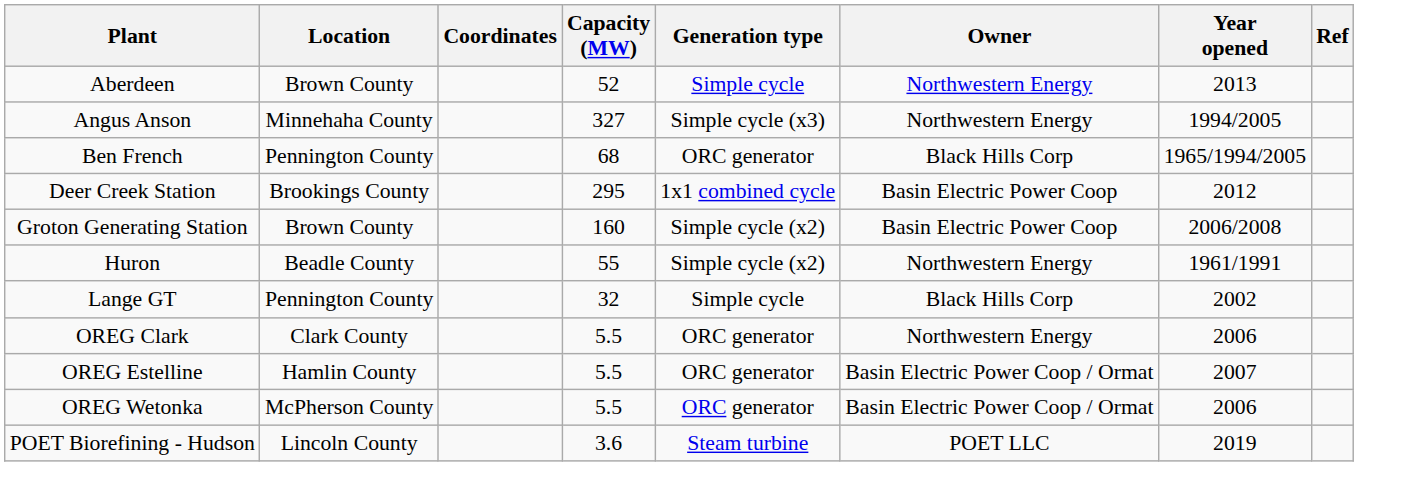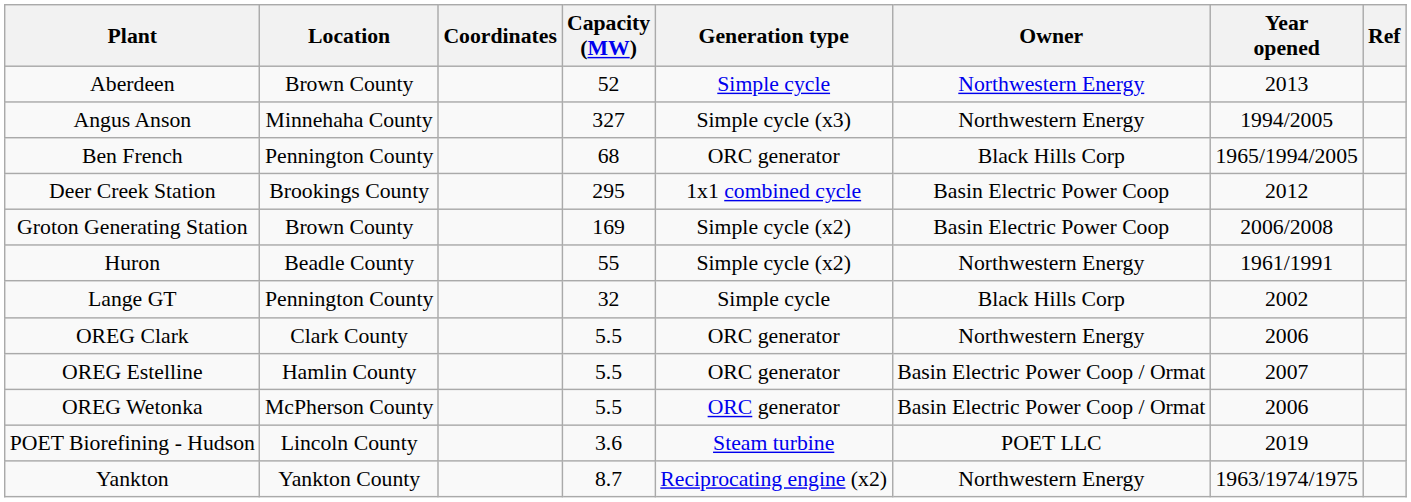 <table class="wikitable sortable" style="font-size:95%; text-align:center;">
 <tr>
 <th>Plant</th>
 <th>Location</th>
 <th>Coordinates</th>
 <th>Capacity<br>(<a href='#'>MW</a>)</th>
 <th>Generation type</th>
 <th>Owner</th>
 <th>Year<br>opened</th>
 <th>Ref</th>
 </tr>
 <tr>
 <td>Aberdeen</td>
 <td>Brown County</td>
 <td></td>
 <td>52</td>
 <td><a href='#'>Simple cycle</a></td>
 <td><a href='#'>Northwestern Energy</a></td>
 <td>2013</td>
 <td></td>
 </tr>
 <tr>
 <td>Angus Anson</td>
 <td>Minnehaha County</td>
 <td></td>
 <td>327</td>
 <td>Simple cycle (x3)</td>
 <td>Northwestern Energy</td>
 <td>1994/2005</td>
 <td></td>
 </tr>
 <tr>
 <td>Ben French</td>
 <td>Pennington County</td>
 <td></td>
 <td>68</td>
 <td>ORC generator</td>
 <td>Black Hills Corp</td>
 <td>1965/1994/2005</td>
 <td></td>
 </tr>
 <tr>
 <td>Deer Creek Station</td>
 <td>Brookings County</td>
 <td></td>
 <td>295</td>
 <td>1x1 <a href='#'>combined cycle</a></td>
 <td>Basin Electric Power Coop</td>
 <td>2012</td>
 <td></td>
 </tr>
 <tr>
 <td>Groton Generating Station</td>
 <td>Brown County</td>
 <td></td>
-<td>160</td>
+<td>169</td>
 <td>Simple cycle (x2)</td>
 <td>Basin Electric Power Coop</td>
 <td>2006/2008</td>
 <td></td>
 </tr>
 <tr>
 <td>Huron</td>
 <td>Beadle County</td>
 <td></td>
 <td>55</td>
 <td>Simple cycle (x2)</td>
 <td>Northwestern Energy</td>
 <td>1961/1991</td>
 <td></td>
 </tr>
 <tr>
 <td>Lange GT</td>
 <td>Pennington County</td>
 <td></td>
 <td>32</td>
 <td>Simple cycle</td>
 <td>Black Hills Corp</td>
 <td>2002</td>
 <td></td>
 </tr>
 <tr>
 <td>OREG Clark</td>
 <td>Clark County</td>
 <td></td>
 <td>5.5</td>
 <td>ORC generator</td>
 <td>Northwestern Energy</td>
 <td>2006</td>
 <td></td>
 </tr>
 <tr>
 <td>OREG Estelline</td>
 <td>Hamlin County</td>
 <td></td>
 <td>5.5</td>
 <td>ORC generator</td>
 <td>Basin Electric Power Coop / Ormat</td>
 <td>2007</td>
 <td></td>
 </tr>
 <tr>
 <td>OREG Wetonka</td>
 <td>McPherson County</td>
 <td></td>
 <td>5.5</td>
 <td><a href='#'>ORC</a> generator</td>
 <td>Basin Electric Power Coop / Ormat</td>
 <td>2006</td>
 <td></td>
 </tr>
 <tr>
 <td>POET Biorefining - Hudson</td>
 <td>Lincoln County</td>
 <td></td>
 <td>3.6</td>
 <td><a href='#'>Steam turbine</a></td>
 <td>POET LLC</td>
 <td>2019</td>
 <td></td>
 </tr>
+<tr>
+<td>Yankton</td>
+<td>Yankton County</td>
+<td></td>
+<td>8.7</td>
+<td><a href='#'>Reciprocating engine</a> (x2)</td>
+<td>Northwestern Energy</td>
+<td>1963/1974/1975</td>
+<td></td>
+</tr>
 </table>
